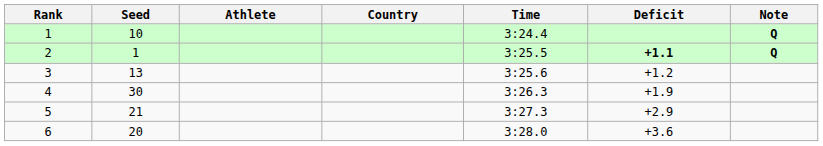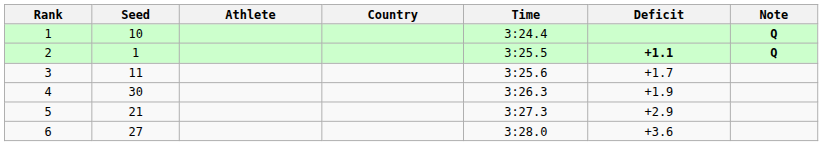 <table class="wikitable sortable" style="text-align:center" width=70%>
 <tr>
 <th>Rank</th>
 <th>Seed</th>
 <th>Athlete</th>
 <th>Country</th>
 <th>Time</th>
 <th>Deficit</th>
 <th>Note</th>
 </tr>
 <tr bgcolor=ccffcc>
 <td>1</td>
 <td>10</td>
 <td align=left></td>
 <td align=left></td>
 <td>3:24.4</td>
 <td></td>
 <td><strong>Q</strong></td>
 </tr>
 <tr bgcolor=ccffcc>
 <td>2</td>
 <td>1</td>
 <td align=left></td>
 <td align=left></td>
 <td>3:25.5</td>
 <td><strong>+1.1</strong></td>
 <td><strong>Q</strong></td>
 </tr>
 <tr>
 <td>3</td>
-<td>13</td>
+<td>11</td>
 <td align=left></td>
 <td align=left></td>
 <td>3:25.6</td>
-<td>+1.2</td>
+<td>+1.7</td>
 <td></td>
 </tr>
 <tr>
 <td>4</td>
 <td>30</td>
 <td align=left></td>
 <td align=left></td>
 <td>3:26.3</td>
 <td>+1.9</td>
 <td></td>
 </tr>
 <tr>
 <td>5</td>
 <td>21</td>
 <td align=left></td>
 <td align=left></td>
 <td>3:27.3</td>
 <td>+2.9</td>
 <td></td>
 </tr>
 <tr>
 <td>6</td>
-<td>20</td>
+<td>27</td>
 <td align=left></td>
 <td align=left></td>
 <td>3:28.0</td>
 <td>+3.6</td>
 <td></td>
 </tr>
 </table>
